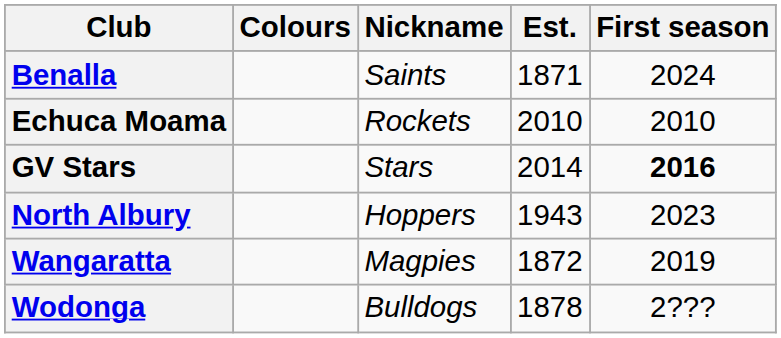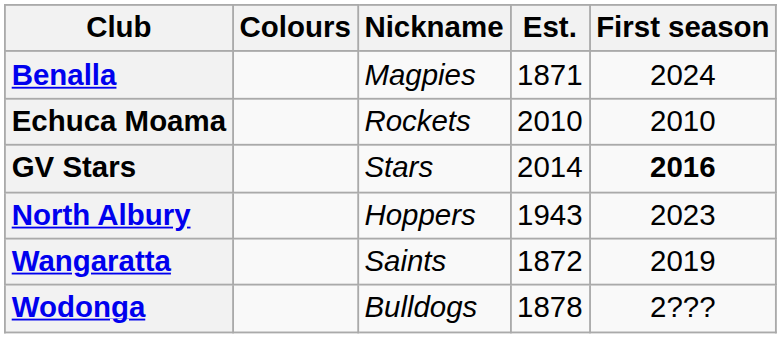 <table class="wikitable sortable" style="text-align:center">
 <tr>
 <th>Club</th>
 <th class=unsortable>Colours</th>
 <th>Nickname</th>
 <th>Est.</th>
 <th>First season</th>
 </tr>
 <tr>
 <th style="text-align:left;"><a href='#'>Benalla</a></th>
 <td></td>
-<td align='left'><em>Saints</em></td>
+<td align='left'><em>Magpies</em></td>
 <td>1871</td>
 <td>2024</td>
 </tr>
 <tr>
 <th style="text-align:left;">Echuca Moama</th>
 <td></td>
 <td align='left'><em>Rockets</em></td>
 <td>2010</td>
 <td>2010</td>
 </tr>
 <tr>
 <th style="text-align:left;">GV Stars</th>
 <td></td>
 <td align='left'><em>Stars</em></td>
 <td>2014</td>
 <td><strong>2016</strong></td>
 </tr>
 <tr>
 <th style="text-align:left;"><a href='#'>North Albury</a></th>
 <td></td>
 <td align='left'><em>Hoppers</em></td>
 <td>1943</td>
 <td>2023</td>
 </tr>
 <tr>
 <th style="text-align:left;"><a href='#'>Wangaratta</a></th>
 <td></td>
-<td align='left'><em>Magpies</em></td>
+<td align='left'><em>Saints</em></td>
 <td>1872</td>
 <td>2019</td>
 </tr>
 <tr>
 <th style="text-align:left;"><a href='#'>Wodonga</a></th>
 <td></td>
 <td align='left'><em>Bulldogs</em></td>
 <td>1878</td>
 <td>2???</td>
 </tr>
 </table>
